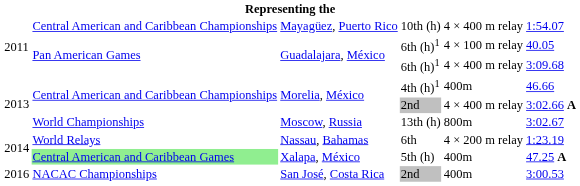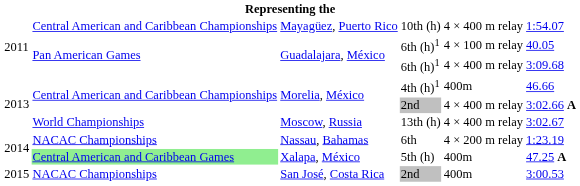 <table>
 <tr>
 <th colspan="6">Representing the </th>
 </tr>
 <tr>
 <td rowspan=3>2011</td>
 <td><a href='#'>Central American and Caribbean Championships</a></td>
 <td><a href='#'>Mayagüez</a>, <a href='#'>Puerto Rico</a></td>
 <td>10th (h)</td>
 <td>4 × 400 m relay</td>
 <td><a href='#'>1:54.07</a></td>
 </tr>
 <tr>
 <td rowspan=2><a href='#'>Pan American Games</a></td>
 <td rowspan=2><a href='#'>Guadalajara</a>, <a href='#'>México</a></td>
 <td>6th (h)<sup>1</sup></td>
 <td>4 × 100 m relay</td>
 <td><a href='#'>40.05</a></td>
 </tr>
 <tr>
 <td>6th (h)<sup>1</sup></td>
 <td>4 × 400 m relay</td>
 <td><a href='#'>3:09.68</a></td>
 </tr>
 <tr>
 <td rowspan=3>2013</td>
 <td rowspan=2><a href='#'>Central American and Caribbean Championships</a></td>
 <td rowspan=2><a href='#'>Morelia</a>, <a href='#'>México</a></td>
 <td>4th (h)<sup>1</sup></td>
 <td>400m</td>
 <td><a href='#'>46.66</a></td>
 </tr>
 <tr>
 <td bgcolor=silver>2nd</td>
 <td>4 × 400 m relay</td>
 <td><a href='#'>3:02.66</a> <strong>A</strong></td>
 </tr>
 <tr>
 <td><a href='#'>World Championships</a></td>
 <td><a href='#'>Moscow</a>, <a href='#'>Russia</a></td>
 <td>13th (h)</td>
-<td>800m</td>
+<td>4 × 400 m relay</td>
 <td><a href='#'>3:02.67</a></td>
 </tr>
 <tr>
 <td rowspan=2>2014</td>
-<td><a href='#'>World Relays</a></td>
+<td><a href='#'>NACAC Championships</a></td>
 <td><a href='#'>Nassau</a>, <a href='#'>Bahamas</a></td>
 <td>6th</td>
 <td>4 × 200 m relay</td>
 <td><a href='#'>1:23.19</a></td>
 </tr>
 <tr>
 <td style="background: lightgreen;"><a href='#'>Central American and Caribbean Games</a></td>
 <td><a href='#'>Xalapa</a>, <a href='#'>México</a></td>
 <td>5th (h)</td>
 <td>400m</td>
 <td><a href='#'>47.25</a> <strong>A</strong></td>
 </tr>
 <tr>
-<td>2016</td>
+<td>2015</td>
 <td><a href='#'>NACAC Championships</a></td>
 <td><a href='#'>San José</a>, <a href='#'>Costa Rica</a></td>
 <td bgcolor=silver>2nd</td>
 <td>400m</td>
 <td><a href='#'>3:00.53</a></td>
 </tr>
 </table>
